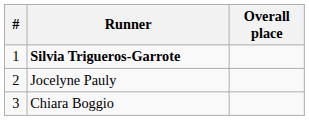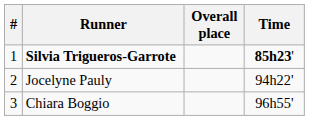 <table class="wikitable" style="font-size:95%;width:320px;">
 <tr>
 <th width=6%>#</th>
 <th width=54%>Runner</th>
 <th width=20%>Overall place</th>
+<th width=20%>Time</th>
 </tr>
 <tr>
 <td align=center>1</td>
 <td> <strong>Silvia Trigueros-Garrote</strong></td>
 <td></td>
+<td align=center><strong>85h23</strong>'</td>
 </tr>
 <tr>
 <td align=center>2</td>
 <td> Jocelyne Pauly</td>
 <td></td>
+<td align=center>94h22'</td>
 </tr>
 <tr>
 <td align=center>3</td>
 <td> Chiara Boggio</td>
 <td></td>
+<td align=center>96h55'</td>
 </tr>
 </table>
